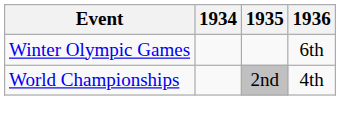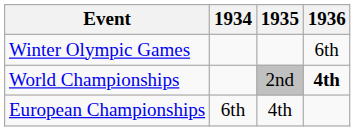 <table class="wikitable">
 <tr>
 <th>Event</th>
 <th>1934</th>
 <th>1935</th>
 <th>1936</th>
 </tr>
 <tr>
 <td><a href='#'>Winter Olympic Games</a></td>
 <td></td>
 <td></td>
 <td align="center">6th</td>
 </tr>
 <tr>
 <td><a href='#'>World Championships</a></td>
 <td></td>
 <td align="center" bgcolor="silver">2nd</td>
+<td align="center"><strong>4th</strong></td>
+</tr>
+<tr>
+<td><a href='#'>European Championships</a></td>
+<td align="center">6th</td>
 <td align="center">4th</td>
+<td></td>
 </tr>
 </table>
